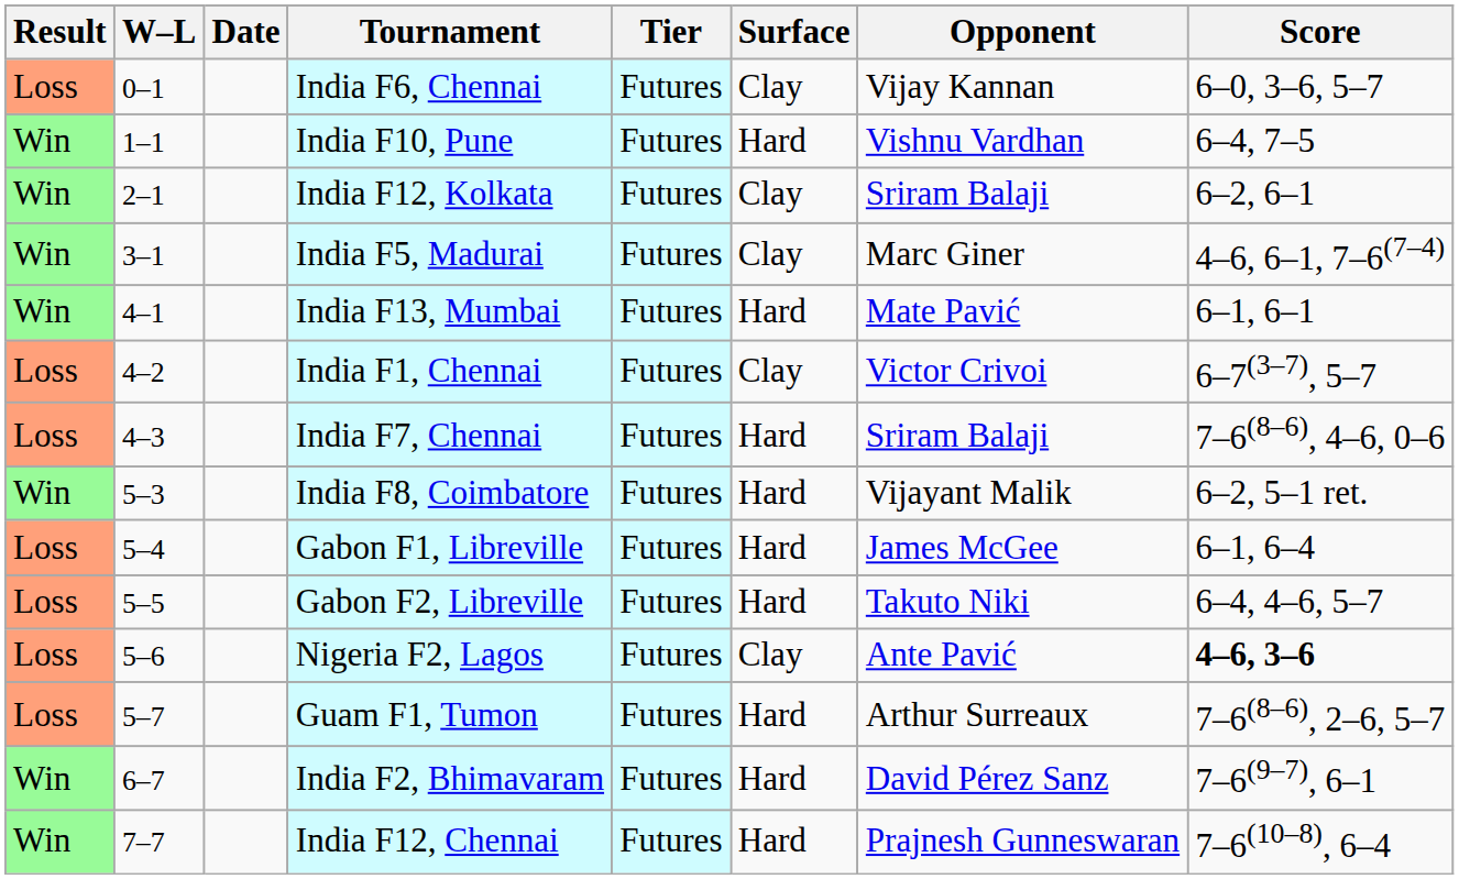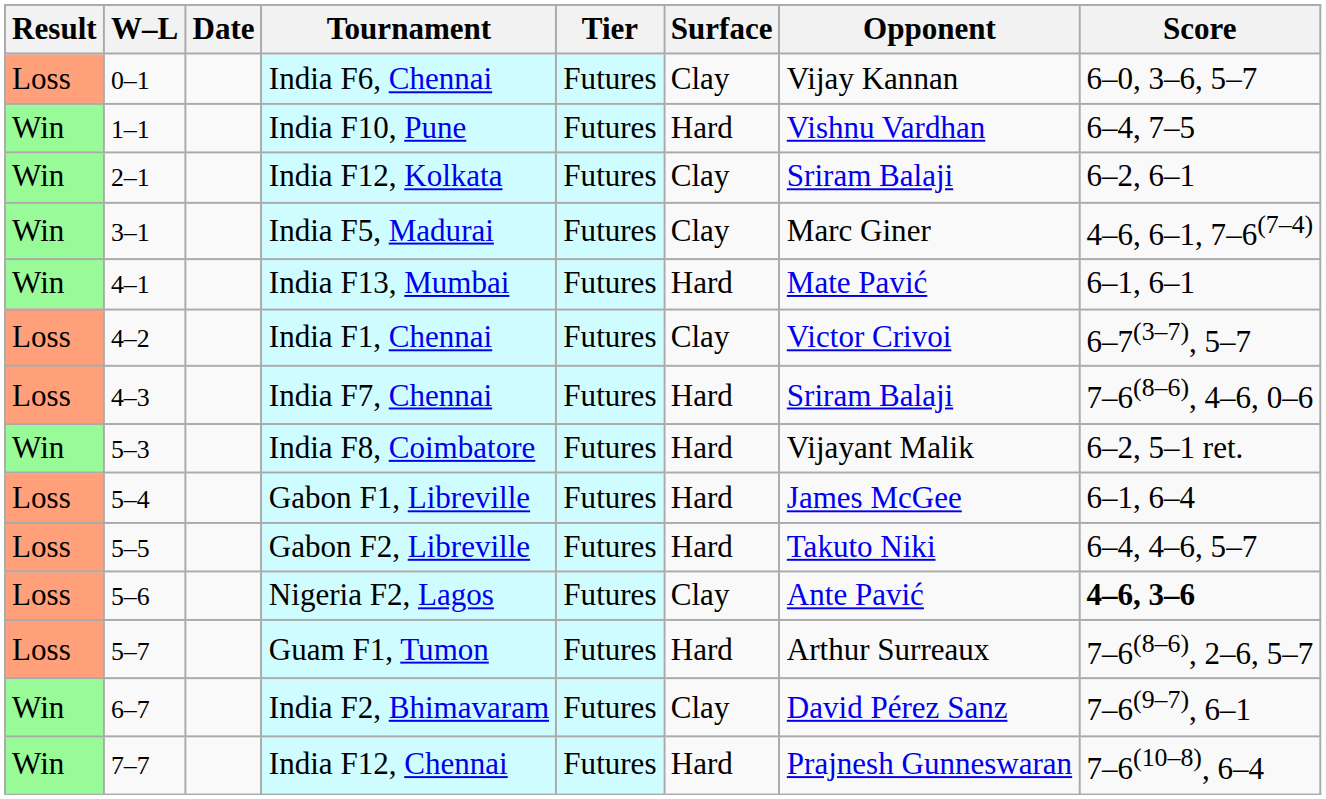 <table class="sortable wikitable">
 <tr>
 <th>Result</th>
 <th class="unsortable">W–L</th>
 <th>Date</th>
 <th>Tournament</th>
 <th>Tier</th>
 <th>Surface</th>
 <th>Opponent</th>
 <th class="unsortable">Score</th>
 </tr>
 <tr>
 <td bgcolor=#FFA07A>Loss</td>
 <td><small>0–1</small></td>
 <td></td>
 <td style="background:#cffcff;">India F6, <a href='#'>Chennai</a></td>
 <td style="background:#cffcff;">Futures</td>
 <td>Clay</td>
 <td> Vijay Kannan</td>
 <td>6–0, 3–6, 5–7</td>
 </tr>
 <tr>
 <td bgcolor=98FB98>Win</td>
 <td><small>1–1</small></td>
 <td></td>
 <td style="background:#cffcff;">India F10, <a href='#'>Pune</a></td>
 <td style="background:#cffcff;">Futures</td>
 <td>Hard</td>
 <td> <a href='#'>Vishnu Vardhan</a></td>
 <td>6–4, 7–5</td>
 </tr>
 <tr>
 <td bgcolor=98FB98>Win</td>
 <td><small>2–1</small></td>
 <td></td>
 <td style="background:#cffcff;">India F12, <a href='#'>Kolkata</a></td>
 <td style="background:#cffcff;">Futures</td>
 <td>Clay</td>
 <td> <a href='#'>Sriram Balaji</a></td>
 <td>6–2, 6–1</td>
 </tr>
 <tr>
 <td bgcolor=98FB98>Win</td>
 <td><small>3–1</small></td>
 <td></td>
 <td style="background:#cffcff;">India F5, <a href='#'>Madurai</a></td>
 <td style="background:#cffcff;">Futures</td>
 <td>Clay</td>
 <td> Marc Giner</td>
 <td>4–6, 6–1, 7–6<sup>(7–4)</sup></td>
 </tr>
 <tr>
 <td bgcolor=98FB98>Win</td>
 <td><small>4–1</small></td>
 <td></td>
 <td style="background:#cffcff;">India F13, <a href='#'>Mumbai</a></td>
 <td style="background:#cffcff;">Futures</td>
 <td>Hard</td>
 <td> <a href='#'>Mate Pavić</a></td>
 <td>6–1, 6–1</td>
 </tr>
 <tr>
 <td bgcolor=#FFA07A>Loss</td>
 <td><small>4–2</small></td>
 <td></td>
 <td style="background:#cffcff;">India F1, <a href='#'>Chennai</a></td>
 <td style="background:#cffcff;">Futures</td>
 <td>Clay</td>
 <td> <a href='#'>Victor Crivoi</a></td>
 <td>6–7<sup>(3–7)</sup>, 5–7</td>
 </tr>
 <tr>
 <td bgcolor=#FFA07A>Loss</td>
 <td><small>4–3</small></td>
 <td></td>
 <td style="background:#cffcff;">India F7, <a href='#'>Chennai</a></td>
 <td style="background:#cffcff;">Futures</td>
 <td>Hard</td>
 <td> <a href='#'>Sriram Balaji</a></td>
 <td>7–6<sup>(8–6)</sup>, 4–6, 0–6</td>
 </tr>
 <tr>
 <td bgcolor=98FB98>Win</td>
 <td><small>5–3</small></td>
 <td></td>
 <td style="background:#cffcff;">India F8, <a href='#'>Coimbatore</a></td>
 <td style="background:#cffcff;">Futures</td>
 <td>Hard</td>
 <td> Vijayant Malik</td>
 <td>6–2, 5–1 ret.</td>
 </tr>
 <tr>
 <td bgcolor=#FFA07A>Loss</td>
 <td><small>5–4</small></td>
 <td></td>
 <td style="background:#cffcff;">Gabon F1, <a href='#'>Libreville</a></td>
 <td style="background:#cffcff;">Futures</td>
 <td>Hard</td>
 <td> <a href='#'>James McGee</a></td>
 <td>6–1, 6–4</td>
 </tr>
 <tr>
 <td bgcolor=#FFA07A>Loss</td>
 <td><small>5–5</small></td>
 <td></td>
 <td style="background:#cffcff;">Gabon F2, <a href='#'>Libreville</a></td>
 <td style="background:#cffcff;">Futures</td>
 <td>Hard</td>
 <td> <a href='#'>Takuto Niki</a></td>
 <td>6–4, 4–6, 5–7</td>
 </tr>
 <tr>
 <td bgcolor=#FFA07A>Loss</td>
 <td><small>5–6</small></td>
 <td></td>
 <td style="background:#cffcff;">Nigeria F2, <a href='#'>Lagos</a></td>
 <td style="background:#cffcff;">Futures</td>
 <td>Clay</td>
 <td> <a href='#'>Ante Pavić</a></td>
 <td><strong>4–6, 3–6</strong></td>
 </tr>
 <tr>
 <td bgcolor=#FFA07A>Loss</td>
 <td><small>5–7</small></td>
 <td></td>
 <td style="background:#cffcff;">Guam F1, <a href='#'>Tumon</a></td>
 <td style="background:#cffcff;">Futures</td>
 <td>Hard</td>
 <td> Arthur Surreaux</td>
 <td>7–6<sup>(8–6)</sup>, 2–6, 5–7</td>
 </tr>
 <tr>
 <td bgcolor=98FB98>Win</td>
 <td><small>6–7</small></td>
 <td></td>
 <td style="background:#cffcff;">India F2, <a href='#'>Bhimavaram</a></td>
 <td style="background:#cffcff;">Futures</td>
-<td>Hard</td>
+<td>Clay</td>
 <td> <a href='#'>David Pérez Sanz</a></td>
 <td>7–6<sup>(9–7)</sup>, 6–1</td>
 </tr>
 <tr>
 <td bgcolor=98FB98>Win</td>
 <td><small>7–7</small></td>
 <td></td>
 <td style="background:#cffcff;">India F12, <a href='#'>Chennai</a></td>
 <td style="background:#cffcff;">Futures</td>
 <td>Hard</td>
 <td> <a href='#'>Prajnesh Gunneswaran</a></td>
 <td>7–6<sup>(10–8)</sup>, 6–4</td>
 </tr>
 </table>
